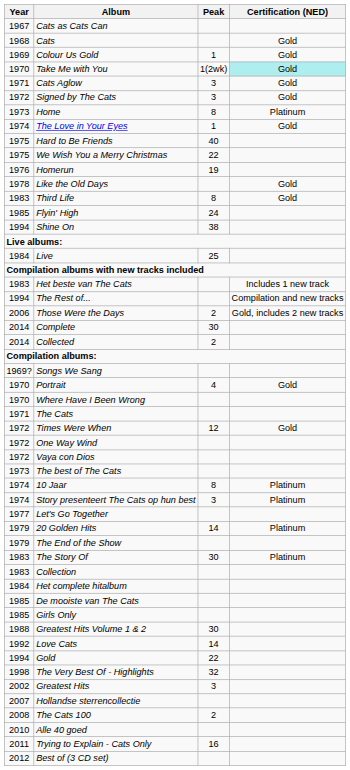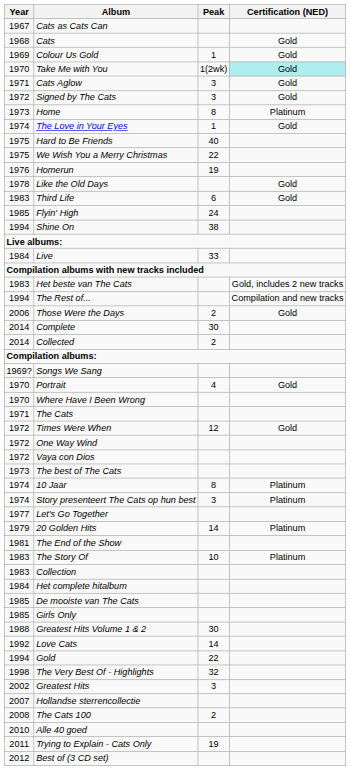 <table class="wikitable" style="margin: 0.5em 1em 0.5em 0; font-size: 85%; text-align: center;">
 <tr>
 <th>Year</th>
 <th>Album</th>
 <th>Peak</th>
 <th>Certification (NED)</th>
 </tr>
 <tr>
 <td>1967</td>
 <td align="left"><em>Cats as Cats Can</em></td>
 <td></td>
 <td></td>
 </tr>
 <tr>
 <td>1968</td>
 <td align="left"><em>Cats</em></td>
 <td></td>
 <td>Gold</td>
 </tr>
 <tr>
 <td>1969</td>
 <td align="left"><em>Colour Us Gold</em></td>
 <td>1</td>
 <td>Gold</td>
 </tr>
 <tr>
 <td>1970</td>
 <td align="left"><em>Take Me with You</em></td>
 <td>1(2wk)</td>
 <td style="background: paleturquoise;">Gold</td>
 </tr>
 <tr>
 <td>1971</td>
 <td align="left"><em>Cats Aglow</em></td>
 <td>3</td>
 <td>Gold</td>
 </tr>
 <tr>
 <td>1972</td>
 <td align="left"><em>Signed by The Cats</em></td>
 <td>3</td>
 <td>Gold</td>
 </tr>
 <tr>
 <td>1973</td>
 <td align="left"><em>Home</em></td>
 <td>8</td>
 <td>Platinum</td>
 </tr>
 <tr>
 <td>1974</td>
 <td align="left"><em><a href='#'>The Love in Your Eyes</a></em></td>
 <td>1</td>
 <td>Gold</td>
 </tr>
 <tr>
 <td>1975</td>
 <td align="left"><em>Hard to Be Friends</em></td>
 <td>40</td>
 <td></td>
 </tr>
 <tr>
 <td>1975</td>
 <td align="left"><em>We Wish You a Merry Christmas</em></td>
 <td>22</td>
 <td></td>
 </tr>
 <tr>
 <td>1976</td>
 <td align="left"><em>Homerun</em></td>
 <td>19</td>
 <td></td>
 </tr>
 <tr>
 <td>1978</td>
 <td align="left"><em>Like the Old Days</em></td>
 <td></td>
 <td>Gold</td>
 </tr>
 <tr>
 <td>1983</td>
 <td align="left"><em>Third Life</em></td>
-<td>8</td>
+<td>6</td>
 <td>Gold</td>
 </tr>
 <tr>
 <td>1985</td>
 <td align="left"><em>Flyin' High</em></td>
 <td>24</td>
 <td></td>
 </tr>
 <tr>
 <td>1994</td>
 <td align="left"><em>Shine On</em></td>
 <td>38</td>
 <td></td>
 </tr>
 <tr>
 <td align="left" colspan="5"><strong>Live albums:</strong></td>
 </tr>
 <tr>
 <td>1984</td>
 <td align="left"><em>Live</em></td>
-<td>25</td>
+<td>33</td>
 <td></td>
 </tr>
 <tr>
 <td align="left" colspan="5"><strong>Compilation albums with new tracks included</strong></td>
 </tr>
 <tr>
 <td>1983</td>
 <td align="left"><em>Het beste van The Cats</em></td>
 <td></td>
-<td>Includes 1 new track</td>
+<td>Gold, includes 2 new tracks</td>
 </tr>
 <tr>
 <td>1994</td>
 <td align="left"><em>The Rest of...</em></td>
 <td></td>
 <td>Compilation and new tracks</td>
 </tr>
 <tr>
 <td>2006</td>
 <td align="left"><em>Those Were the Days</em></td>
 <td>2</td>
-<td>Gold, includes 2 new tracks</td>
+<td>Gold</td>
 </tr>
 <tr>
 <td>2014</td>
 <td align="left"><em>Complete</em></td>
 <td>30</td>
 <td></td>
 </tr>
 <tr>
 <td>2014</td>
 <td align="left"><em>Collected</em></td>
 <td>2</td>
 <td></td>
 </tr>
 <tr>
 <td align="left" colspan="5"><strong>Compilation albums:</strong></td>
 </tr>
 <tr>
 <td>1969?</td>
 <td align="left"><em>Songs We Sang</em></td>
 <td></td>
 <td></td>
 </tr>
 <tr>
 <td>1970</td>
 <td align="left"><em>Portrait</em></td>
 <td>4</td>
 <td>Gold</td>
 </tr>
 <tr>
 <td>1970</td>
 <td align="left"><em>Where Have I Been Wrong</em></td>
 <td></td>
 <td></td>
 </tr>
 <tr>
 <td>1971</td>
 <td align="left"><em>The Cats</em></td>
 <td></td>
 <td></td>
 </tr>
 <tr>
 <td>1972</td>
 <td align="left"><em>Times Were When</em></td>
 <td>12</td>
 <td>Gold</td>
 </tr>
 <tr>
 <td>1972</td>
 <td align="left"><em>One Way Wind</em></td>
 <td></td>
 <td></td>
 </tr>
 <tr>
 <td>1972</td>
 <td align="left"><em>Vaya con Dios</em></td>
 <td></td>
 <td></td>
 </tr>
 <tr>
 <td>1973</td>
 <td align="left"><em>The best of The Cats</em></td>
 <td></td>
 <td></td>
 </tr>
 <tr>
 <td>1974</td>
 <td align="left"><em>10 Jaar</em></td>
 <td>8</td>
 <td>Platinum</td>
 </tr>
 <tr>
 <td>1974</td>
 <td align="left"><em>Story presenteert The Cats op hun best</em></td>
 <td>3</td>
 <td>Platinum</td>
 </tr>
 <tr>
 <td>1977</td>
 <td align="left"><em>Let's Go Together</em></td>
 <td></td>
 <td></td>
 </tr>
 <tr>
 <td>1979</td>
 <td align="left"><em>20 Golden Hits</em></td>
 <td>14</td>
 <td>Platinum</td>
 </tr>
 <tr>
-<td>1979</td>
+<td>1981</td>
 <td align="left"><em>The End of the Show</em></td>
 <td></td>
 <td></td>
 </tr>
 <tr>
 <td>1983</td>
 <td align="left"><em>The Story Of</em></td>
-<td>30</td>
+<td>10</td>
 <td>Platinum</td>
 </tr>
 <tr>
 <td>1983</td>
 <td align="left"><em>Collection</em></td>
 <td></td>
 <td></td>
 </tr>
 <tr>
 <td>1984</td>
 <td align="left"><em>Het complete hitalbum</em></td>
 <td></td>
 <td></td>
 </tr>
 <tr>
 <td>1985</td>
 <td align="left"><em>De mooiste van The Cats</em></td>
 <td></td>
 <td></td>
 </tr>
 <tr>
 <td>1985</td>
 <td align="left"><em>Girls Only</em></td>
 <td></td>
 <td></td>
 </tr>
 <tr>
 <td>1988</td>
 <td align="left"><em>Greatest Hits Volume 1 & 2</em></td>
 <td>30</td>
 <td></td>
 </tr>
 <tr>
 <td>1992</td>
 <td align="left"><em>Love Cats</em></td>
 <td>14</td>
 <td></td>
 </tr>
 <tr>
 <td>1994</td>
 <td align="left"><em>Gold</em></td>
 <td>22</td>
 <td></td>
 </tr>
 <tr>
 <td>1998</td>
 <td align="left"><em>The Very Best Of - Highlights</em></td>
 <td>32</td>
 <td></td>
 </tr>
 <tr>
 <td>2002</td>
 <td align="left"><em>Greatest Hits</em></td>
 <td>3</td>
 <td></td>
 </tr>
 <tr>
 <td>2007</td>
 <td align="left"><em>Hollandse sterrencollectie</em></td>
 <td></td>
 <td></td>
 </tr>
 <tr>
 <td>2008</td>
 <td align="left"><em>The Cats 100</em></td>
 <td>2</td>
 <td></td>
 </tr>
 <tr>
 <td>2010</td>
 <td align="left"><em>Alle 40 goed</em></td>
 <td></td>
 <td></td>
 </tr>
 <tr>
 <td>2011</td>
 <td align="left"><em>Trying to Explain - Cats Only</em></td>
-<td>16</td>
+<td>19</td>
 <td></td>
 </tr>
 <tr>
 <td>2012</td>
 <td align="left"><em>Best of (3 CD set)</em></td>
 <td></td>
 <td></td>
 </tr>
 </table>
